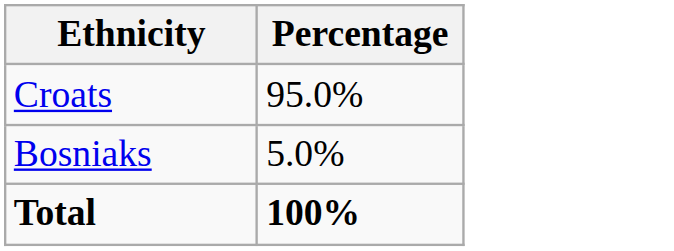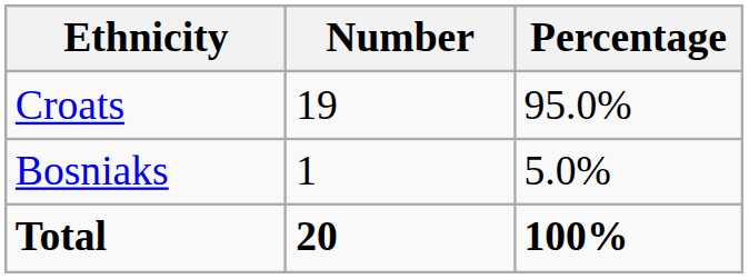 <table class="wikitable">
 <tr>
 <th width="100px">Ethnicity</th>
+<th width="80px">Number</th>
 <th width="80px">Percentage</th>
 </tr>
 <tr>
 <td><a href='#'>Croats</a></td>
+<td>19</td>
 <td>95.0%</td>
 </tr>
 <tr>
 <td><a href='#'>Bosniaks</a></td>
+<td>1</td>
 <td>5.0%</td>
 </tr>
 <tr>
 <td><strong>Total</strong></td>
+<td><strong>20</strong></td>
 <td><strong>100%</strong></td>
 </tr>
 </table>
